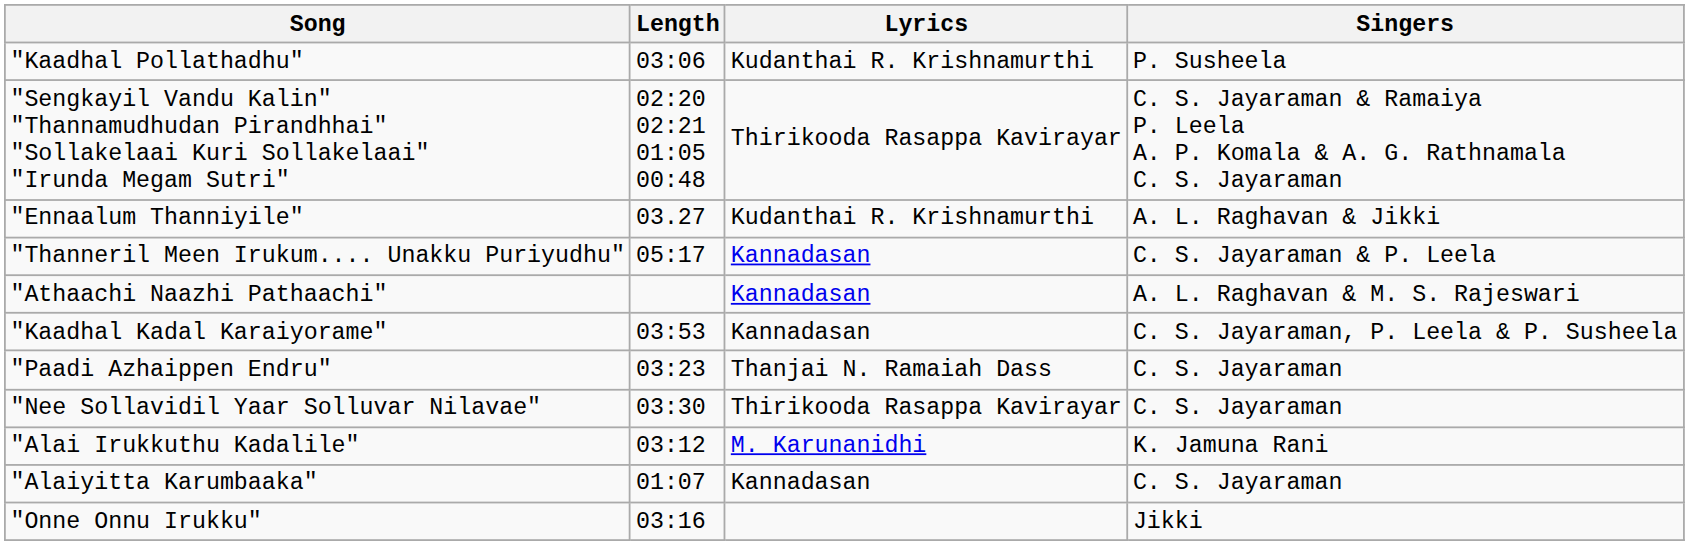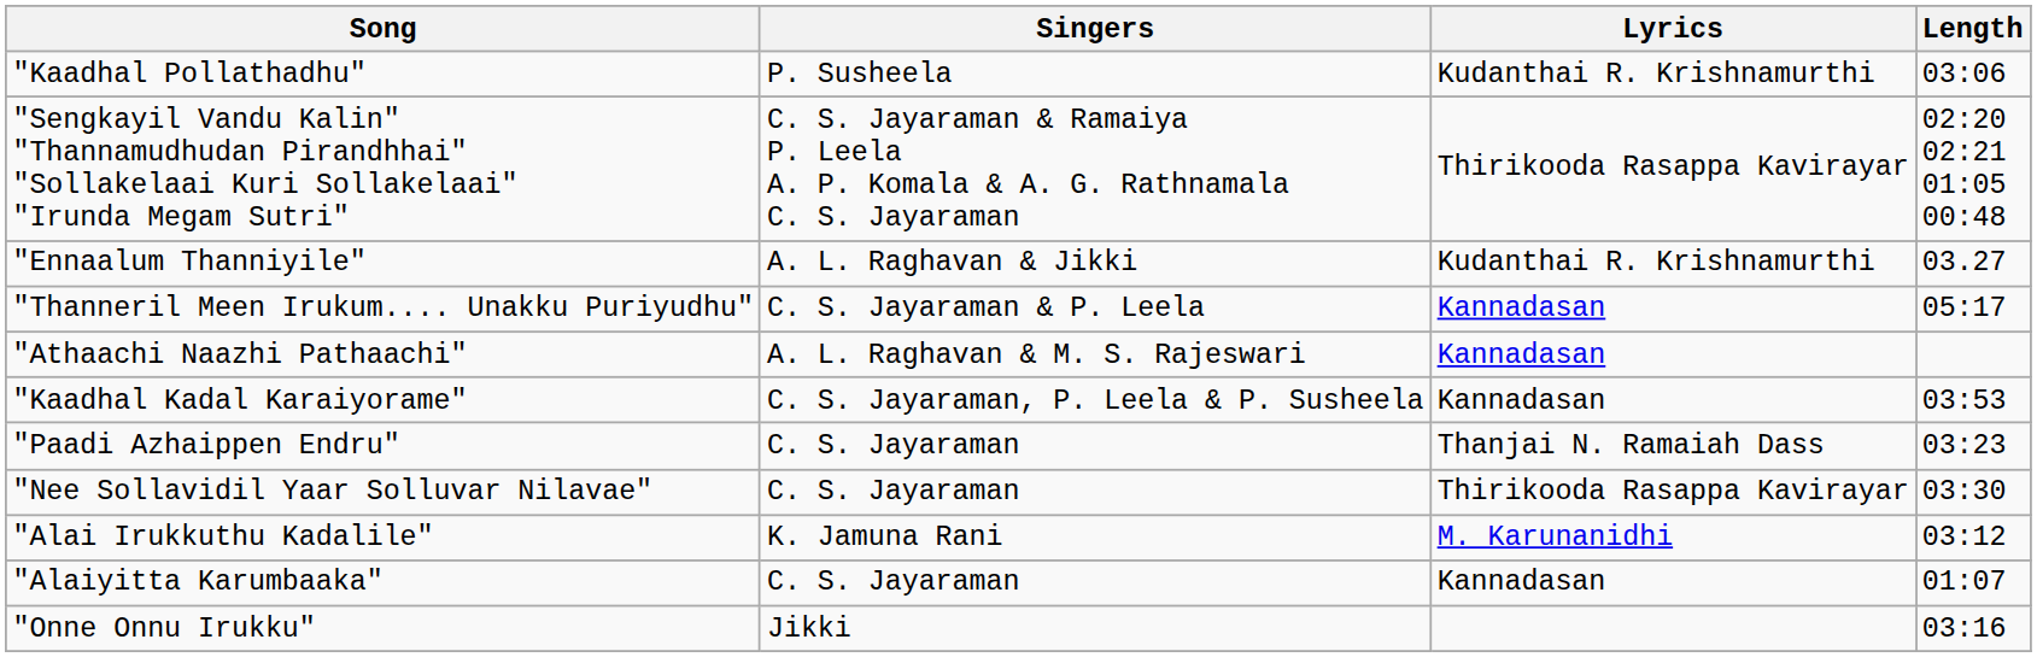 <table class="wikitable">
 <tr>
 <th>Song</th>
+<th>Singers</th>
+<th>Lyrics</th>
 <th>Length</th>
-<th>Lyrics</th>
-<th>Singers</th>
 </tr>
 <tr>
 <td>"Kaadhal Pollathadhu"</td>
+<td>P. Susheela</td>
+<td>Kudanthai R. Krishnamurthi</td>
 <td>03:06</td>
-<td>Kudanthai R. Krishnamurthi</td>
-<td>P. Susheela</td>
 </tr>
 <tr>
 <td>"Sengkayil Vandu Kalin"<br>"Thannamudhudan Pirandhhai"<br>"Sollakelaai Kuri Sollakelaai"<br>"Irunda Megam Sutri"</td>
+<td>C. S. Jayaraman & Ramaiya<br>P. Leela<br>A. P. Komala & A. G. Rathnamala<br>C. S. Jayaraman</td>
+<td>Thirikooda Rasappa Kavirayar</td>
 <td>02:20<br>02:21<br>01:05<br>00:48</td>
-<td>Thirikooda Rasappa Kavirayar</td>
-<td>C. S. Jayaraman & Ramaiya<br>P. Leela<br>A. P. Komala & A. G. Rathnamala<br>C. S. Jayaraman</td>
 </tr>
 <tr>
 <td>"Ennaalum Thanniyile"</td>
+<td>A. L. Raghavan & Jikki</td>
+<td>Kudanthai R. Krishnamurthi</td>
 <td>03.27</td>
-<td>Kudanthai R. Krishnamurthi</td>
-<td>A. L. Raghavan & Jikki</td>
 </tr>
 <tr>
 <td>"Thanneril Meen Irukum.... Unakku Puriyudhu"</td>
+<td>C. S. Jayaraman & P. Leela</td>
+<td><a href='#'>Kannadasan</a></td>
 <td>05:17</td>
-<td><a href='#'>Kannadasan</a></td>
-<td>C. S. Jayaraman & P. Leela</td>
 </tr>
 <tr>
 <td>"Athaachi Naazhi Pathaachi"</td>
+<td>A. L. Raghavan & M. S. Rajeswari</td>
+<td><a href='#'>Kannadasan</a></td>
 <td></td>
-<td><a href='#'>Kannadasan</a></td>
-<td>A. L. Raghavan & M. S. Rajeswari</td>
 </tr>
 <tr>
 <td>"Kaadhal Kadal Karaiyorame"</td>
+<td>C. S. Jayaraman, P. Leela & P. Susheela</td>
+<td>Kannadasan</td>
 <td>03:53</td>
-<td>Kannadasan</td>
-<td>C. S. Jayaraman, P. Leela & P. Susheela</td>
 </tr>
 <tr>
 <td>"Paadi Azhaippen Endru"</td>
+<td>C. S. Jayaraman</td>
+<td>Thanjai N. Ramaiah Dass</td>
 <td>03:23</td>
-<td>Thanjai N. Ramaiah Dass</td>
-<td>C. S. Jayaraman</td>
 </tr>
 <tr>
 <td>"Nee Sollavidil Yaar Solluvar Nilavae"</td>
+<td>C. S. Jayaraman</td>
+<td>Thirikooda Rasappa Kavirayar</td>
 <td>03:30</td>
-<td>Thirikooda Rasappa Kavirayar</td>
-<td>C. S. Jayaraman</td>
 </tr>
 <tr>
 <td>"Alai Irukkuthu Kadalile"</td>
+<td>K. Jamuna Rani</td>
+<td><a href='#'>M. Karunanidhi</a></td>
 <td>03:12</td>
-<td><a href='#'>M. Karunanidhi</a></td>
-<td>K. Jamuna Rani</td>
 </tr>
 <tr>
 <td>"Alaiyitta Karumbaaka"</td>
+<td>C. S. Jayaraman</td>
+<td>Kannadasan</td>
 <td>01:07</td>
-<td>Kannadasan</td>
-<td>C. S. Jayaraman</td>
 </tr>
 <tr>
 <td>"Onne Onnu Irukku"</td>
+<td>Jikki</td>
+<td></td>
 <td>03:16</td>
-<td></td>
-<td>Jikki</td>
 </tr>
 </table>
